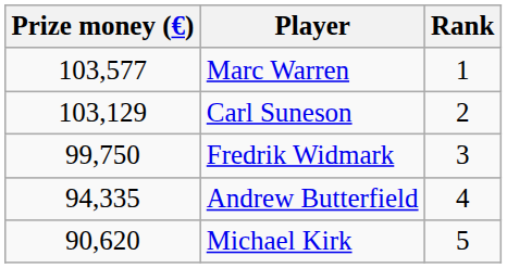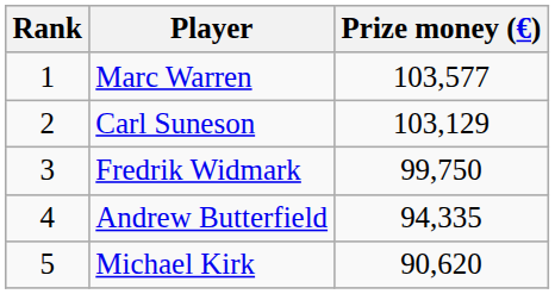 <table class="wikitable">
 <tr>
+<th>Rank</th>
+<th>Player</th>
 <th>Prize money (<a href='#'>€</a>)</th>
-<th>Player</th>
-<th>Rank</th>
 </tr>
 <tr>
+<td align=center>1</td>
+<td> <a href='#'>Marc Warren</a></td>
 <td align=center>103,577</td>
-<td> <a href='#'>Marc Warren</a></td>
-<td align=center>1</td>
 </tr>
 <tr>
+<td align=center>2</td>
+<td> <a href='#'>Carl Suneson</a></td>
 <td align=center>103,129</td>
-<td> <a href='#'>Carl Suneson</a></td>
-<td align=center>2</td>
 </tr>
 <tr>
+<td align=center>3</td>
+<td> <a href='#'>Fredrik Widmark</a></td>
 <td align=center>99,750</td>
-<td> <a href='#'>Fredrik Widmark</a></td>
-<td align=center>3</td>
 </tr>
 <tr>
+<td align=center>4</td>
+<td> <a href='#'>Andrew Butterfield</a></td>
 <td align=center>94,335</td>
-<td> <a href='#'>Andrew Butterfield</a></td>
-<td align=center>4</td>
 </tr>
 <tr>
+<td align=center>5</td>
+<td> <a href='#'>Michael Kirk</a></td>
 <td align=center>90,620</td>
-<td> <a href='#'>Michael Kirk</a></td>
-<td align=center>5</td>
 </tr>
 </table>
